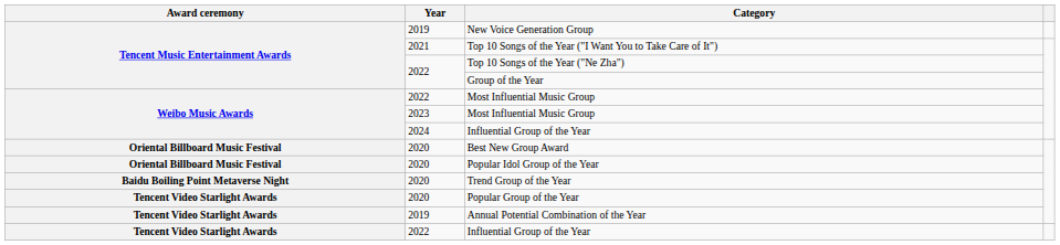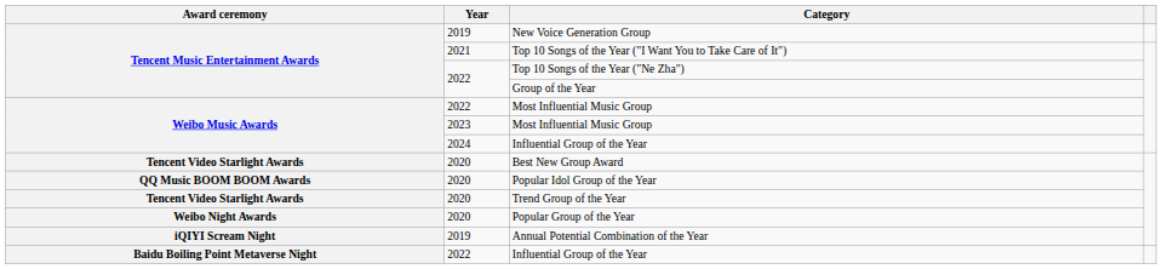 <table class="wikitable sortable plainrowheaders" style="width: 100%;">
 <tr>
 <th scope="col">Award ceremony</th>
 <th scope="col">Year</th>
 <th scope="col">Category</th>
 <th class="unsortable" scope="col"></th>
 </tr>
 <tr>
 <th rowspan="4" scope="row"><a href='#'>Tencent Music Entertainment Awards</a></th>
 <td>2019</td>
 <td>New Voice Generation Group</td>
 <td></td>
 </tr>
 <tr>
 <td>2021</td>
 <td>Top 10 Songs of the Year ("I Want You to Take Care of It")</td>
 <td rowspan="6"></td>
 </tr>
 <tr>
 <td rowspan="2">2022</td>
 <td>Top 10 Songs of the Year ("Ne Zha")</td>
 </tr>
 <tr>
 <td>Group of the Year</td>
 </tr>
 <tr>
 <th rowspan="3" scope="row"><a href='#'>Weibo Music Awards</a></th>
 <td>2022</td>
 <td>Most Influential Music Group</td>
 </tr>
 <tr>
 <td>2023</td>
 <td>Most Influential Music Group</td>
 </tr>
 <tr>
 <td>2024</td>
 <td>Influential Group of the Year</td>
 </tr>
 <tr>
-<th scope="row">Oriental Billboard Music Festival</th>
+<th scope="row">Tencent Video Starlight Awards</th>
 <td>2020</td>
 <td>Best New Group Award</td>
 <td rowspan="5"></td>
 </tr>
 <tr>
-<th scope="row">Oriental Billboard Music Festival</th>
+<th scope="row">QQ Music BOOM BOOM Awards</th>
 <td>2020</td>
 <td>Popular Idol Group of the Year</td>
 </tr>
 <tr>
-<th scope="row">Baidu Boiling Point Metaverse Night</th>
+<th scope="row">Tencent Video Starlight Awards</th>
 <td>2020</td>
 <td>Trend Group of the Year</td>
 </tr>
 <tr>
-<th scope="row">Tencent Video Starlight Awards</th>
+<th scope="row">Weibo Night Awards</th>
 <td>2020</td>
 <td>Popular Group of the Year</td>
 </tr>
 <tr>
-<th scope="row">Tencent Video Starlight Awards</th>
+<th scope="row">iQIYI Scream Night</th>
 <td>2019</td>
 <td>Annual Potential Combination of the Year</td>
 </tr>
 <tr>
-<th scope="row">Tencent Video Starlight Awards</th>
+<th scope="row">Baidu Boiling Point Metaverse Night</th>
 <td>2022</td>
 <td>Influential Group of the Year</td>
 <td></td>
 </tr>
 </table>
